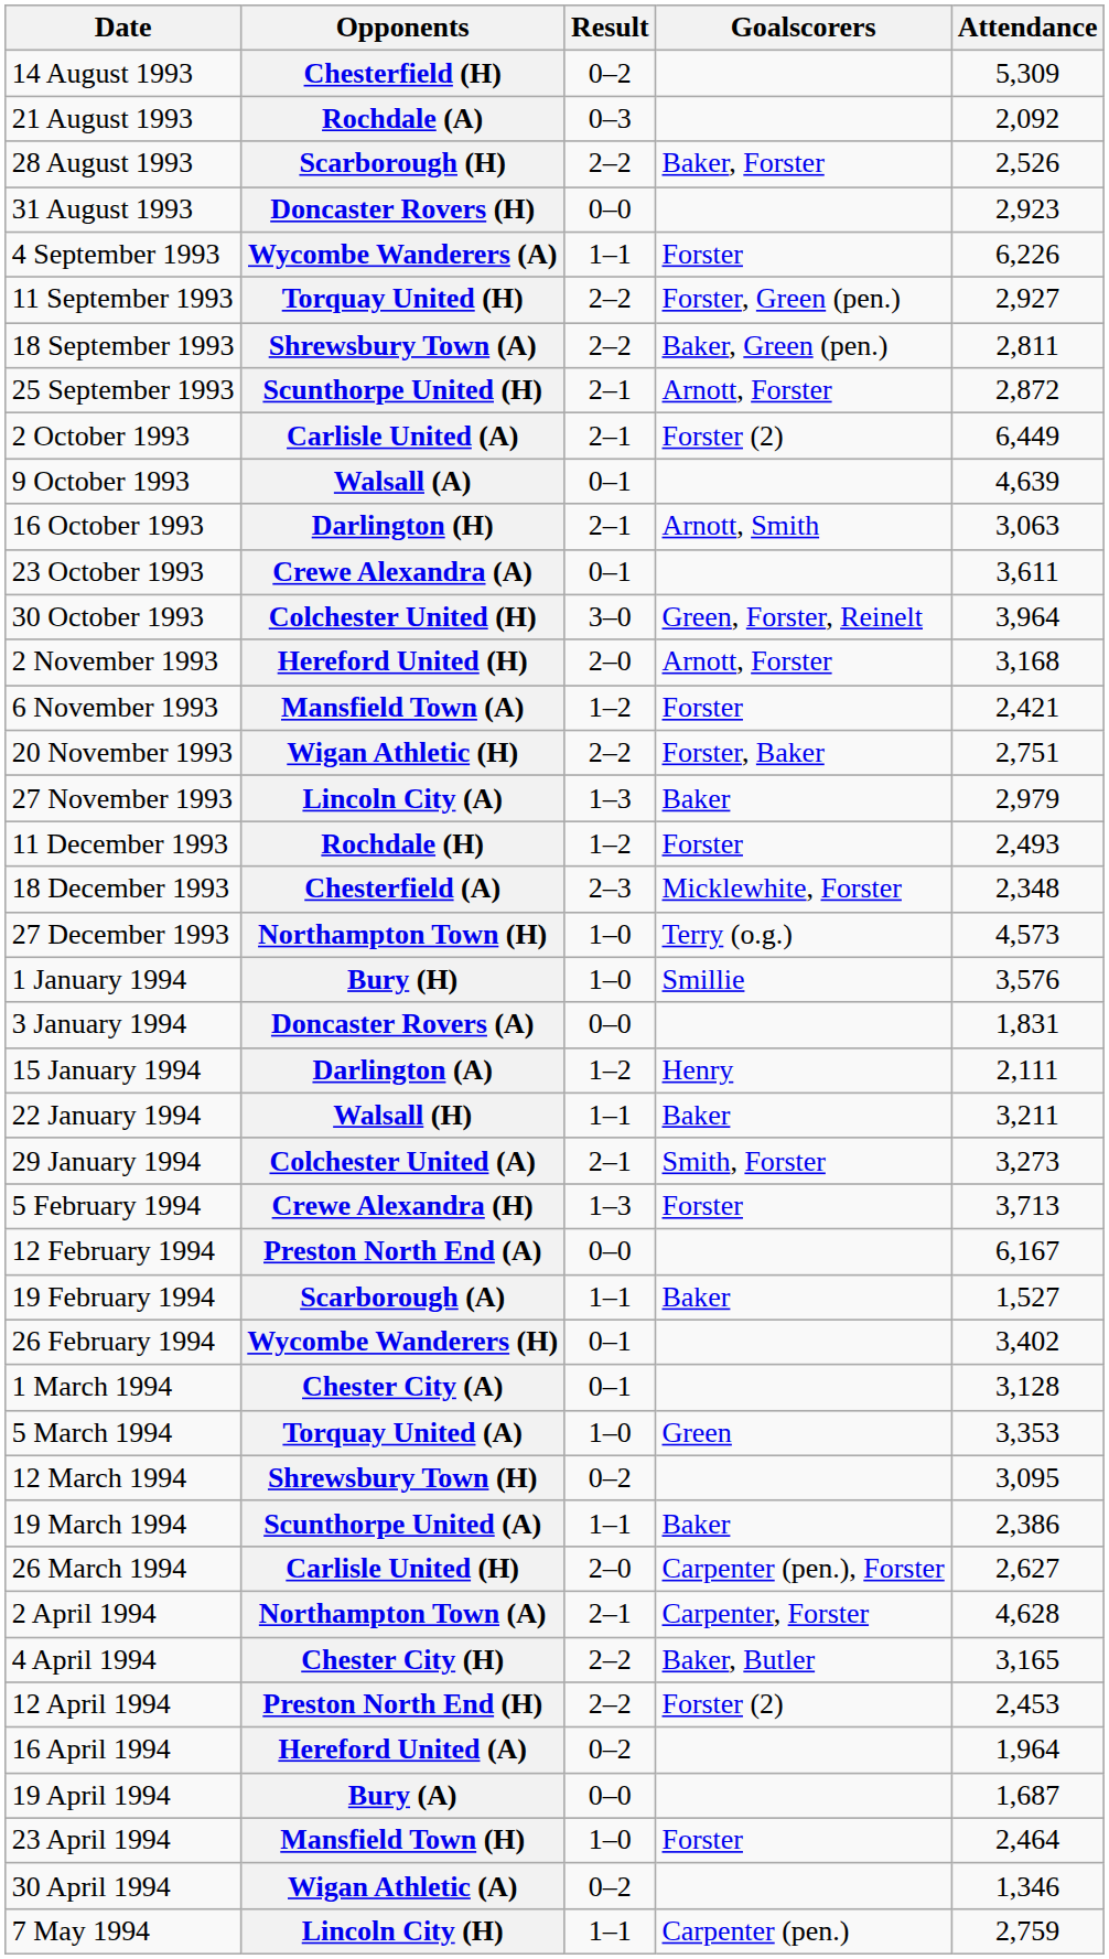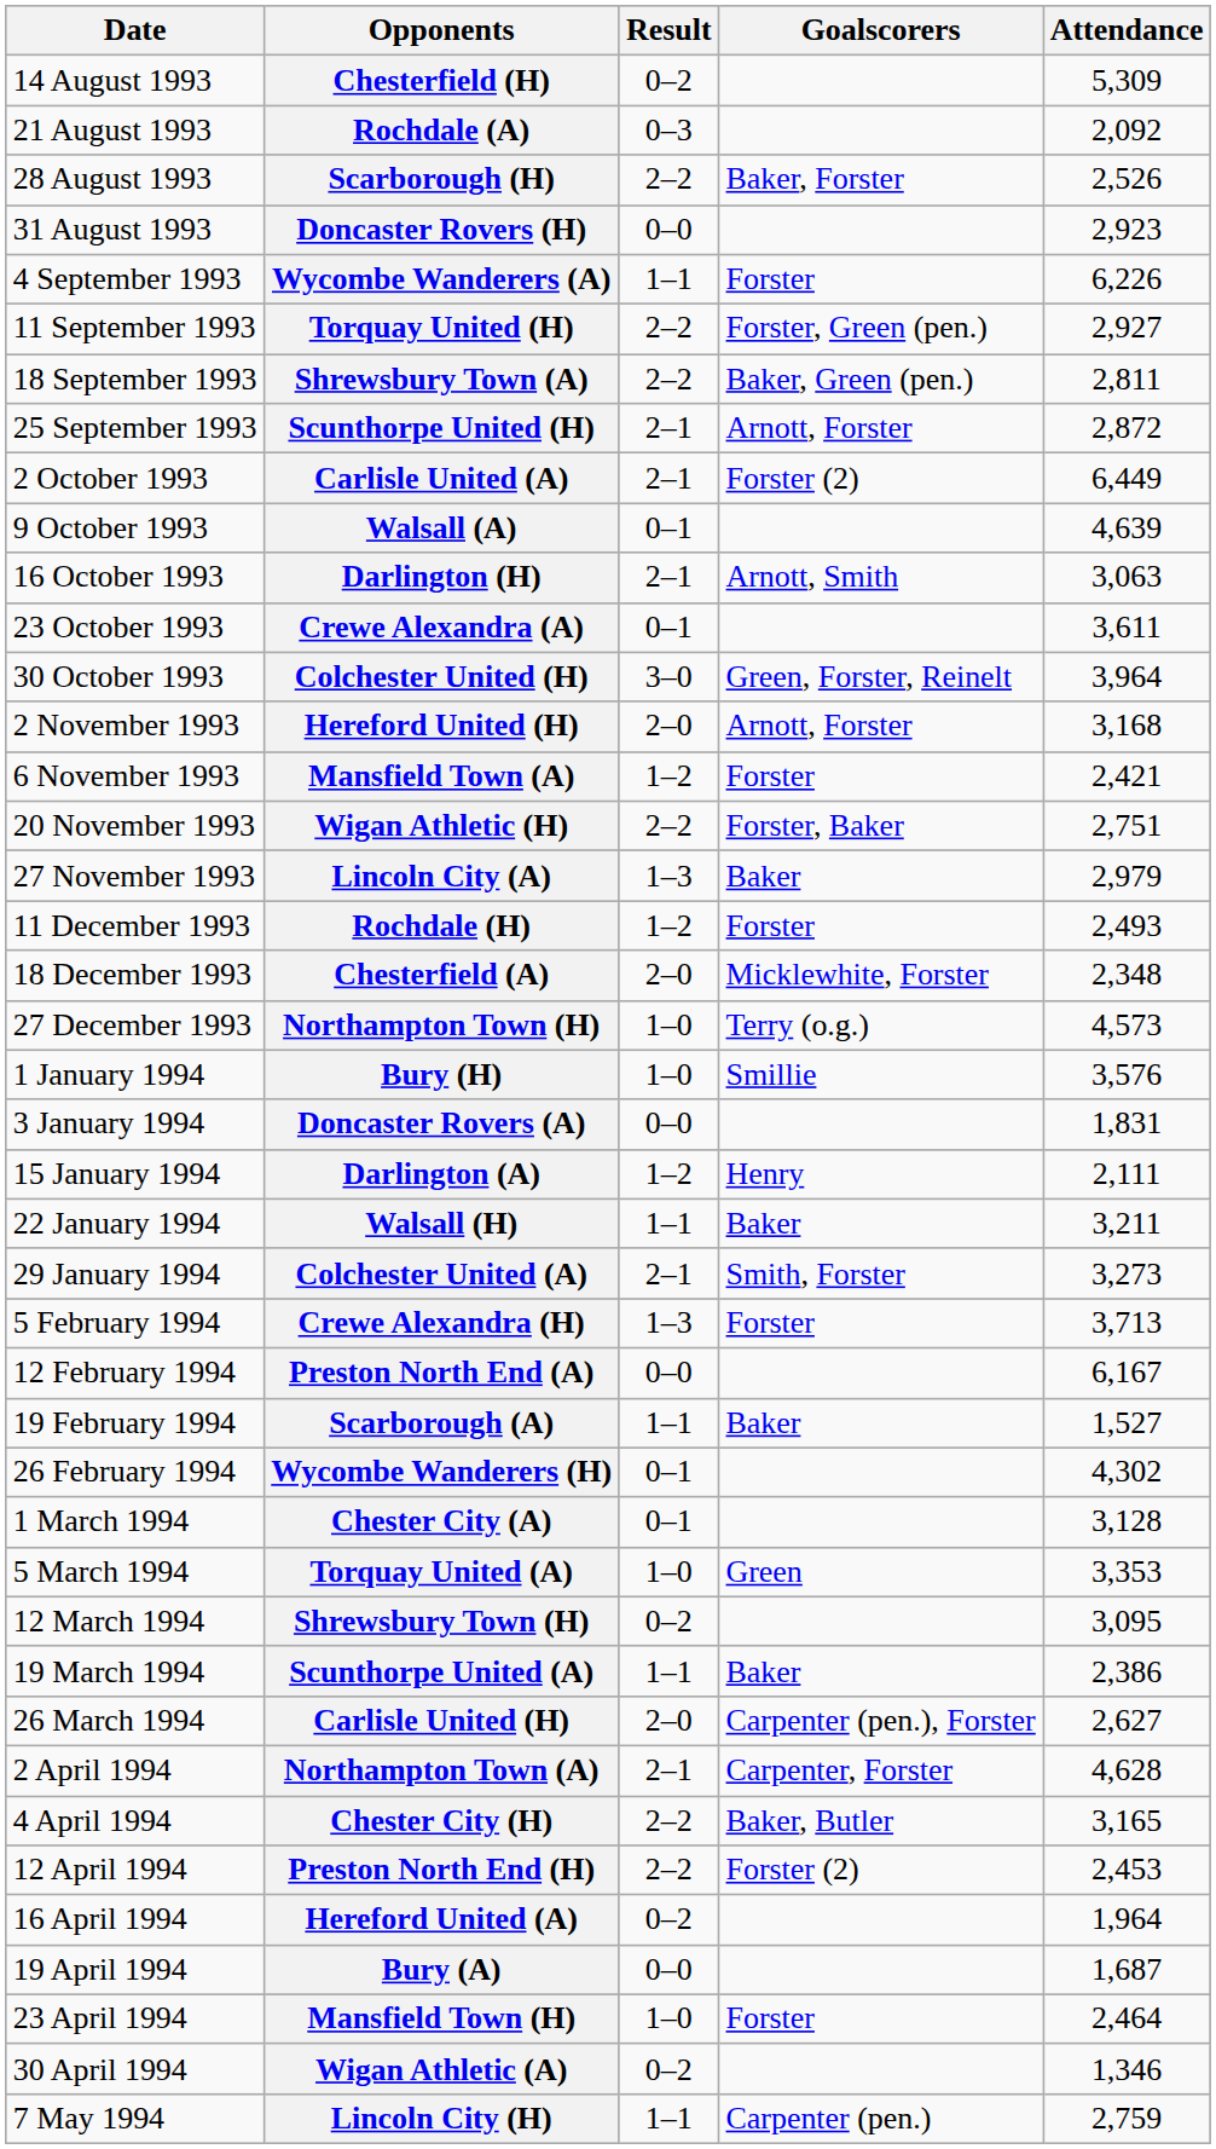 <table class="wikitable plainrowheaders sortable">
 <tr>
 <th scope=col>Date</th>
 <th scope=col>Opponents</th>
 <th scope=col>Result</th>
 <th scope=col class=unsortable>Goalscorers</th>
 <th scope=col>Attendance</th>
 </tr>
 <tr>
 <td>14 August 1993</td>
 <th scope=row><a href='#'>Chesterfield</a> (H)</th>
 <td align=center>0–2</td>
 <td></td>
 <td align=center>5,309</td>
 </tr>
 <tr>
 <td>21 August 1993</td>
 <th scope=row><a href='#'>Rochdale</a> (A)</th>
 <td align=center>0–3</td>
 <td></td>
 <td align=center>2,092</td>
 </tr>
 <tr>
 <td>28 August 1993</td>
 <th scope=row><a href='#'>Scarborough</a> (H)</th>
 <td align=center>2–2</td>
 <td><a href='#'>Baker</a>, <a href='#'>Forster</a></td>
 <td align=center>2,526</td>
 </tr>
 <tr>
 <td>31 August 1993</td>
 <th scope=row><a href='#'>Doncaster Rovers</a> (H)</th>
 <td align=center>0–0</td>
 <td></td>
 <td align=center>2,923</td>
 </tr>
 <tr>
 <td>4 September 1993</td>
 <th scope=row><a href='#'>Wycombe Wanderers</a> (A)</th>
 <td align=center>1–1</td>
 <td><a href='#'>Forster</a></td>
 <td align=center>6,226</td>
 </tr>
 <tr>
 <td>11 September 1993</td>
 <th scope=row><a href='#'>Torquay United</a> (H)</th>
 <td align=center>2–2</td>
 <td><a href='#'>Forster</a>, <a href='#'>Green</a> (pen.)</td>
 <td align=center>2,927</td>
 </tr>
 <tr>
 <td>18 September 1993</td>
 <th scope=row><a href='#'>Shrewsbury Town</a> (A)</th>
 <td align=center>2–2</td>
 <td><a href='#'>Baker</a>, <a href='#'>Green</a> (pen.)</td>
 <td align=center>2,811</td>
 </tr>
 <tr>
 <td>25 September 1993</td>
 <th scope=row><a href='#'>Scunthorpe United</a> (H)</th>
 <td align=center>2–1</td>
 <td><a href='#'>Arnott</a>, <a href='#'>Forster</a></td>
 <td align=center>2,872</td>
 </tr>
 <tr>
 <td>2 October 1993</td>
 <th scope=row><a href='#'>Carlisle United</a> (A)</th>
 <td align=center>2–1</td>
 <td><a href='#'>Forster</a> (2)</td>
 <td align=center>6,449</td>
 </tr>
 <tr>
 <td>9 October 1993</td>
 <th scope=row><a href='#'>Walsall</a> (A)</th>
 <td align=center>0–1</td>
 <td></td>
 <td align=center>4,639</td>
 </tr>
 <tr>
 <td>16 October 1993</td>
 <th scope=row><a href='#'>Darlington</a> (H)</th>
 <td align=center>2–1</td>
 <td><a href='#'>Arnott</a>, <a href='#'>Smith</a></td>
 <td align=center>3,063</td>
 </tr>
 <tr>
 <td>23 October 1993</td>
 <th scope=row><a href='#'>Crewe Alexandra</a> (A)</th>
 <td align=center>0–1</td>
 <td></td>
 <td align=center>3,611</td>
 </tr>
 <tr>
 <td>30 October 1993</td>
 <th scope=row><a href='#'>Colchester United</a> (H)</th>
 <td align=center>3–0</td>
 <td><a href='#'>Green</a>, <a href='#'>Forster</a>, <a href='#'>Reinelt</a></td>
 <td align=center>3,964</td>
 </tr>
 <tr>
 <td>2 November 1993</td>
 <th scope=row><a href='#'>Hereford United</a> (H)</th>
 <td align=center>2–0</td>
 <td><a href='#'>Arnott</a>, <a href='#'>Forster</a></td>
 <td align=center>3,168</td>
 </tr>
 <tr>
 <td>6 November 1993</td>
 <th scope=row><a href='#'>Mansfield Town</a> (A)</th>
 <td align=center>1–2</td>
 <td><a href='#'>Forster</a></td>
 <td align=center>2,421</td>
 </tr>
 <tr>
 <td>20 November 1993</td>
 <th scope=row><a href='#'>Wigan Athletic</a> (H)</th>
 <td align=center>2–2</td>
 <td><a href='#'>Forster</a>, <a href='#'>Baker</a></td>
 <td align=center>2,751</td>
 </tr>
 <tr>
 <td>27 November 1993</td>
 <th scope=row><a href='#'>Lincoln City</a> (A)</th>
 <td align=center>1–3</td>
 <td><a href='#'>Baker</a></td>
 <td align=center>2,979</td>
 </tr>
 <tr>
 <td>11 December 1993</td>
 <th scope=row><a href='#'>Rochdale</a> (H)</th>
 <td align=center>1–2</td>
 <td><a href='#'>Forster</a></td>
 <td align=center>2,493</td>
 </tr>
 <tr>
 <td>18 December 1993</td>
 <th scope=row><a href='#'>Chesterfield</a> (A)</th>
-<td align=center>2–3</td>
+<td align=center>2–0</td>
 <td><a href='#'>Micklewhite</a>, <a href='#'>Forster</a></td>
 <td align=center>2,348</td>
 </tr>
 <tr>
 <td>27 December 1993</td>
 <th scope=row><a href='#'>Northampton Town</a> (H)</th>
 <td align=center>1–0</td>
 <td><a href='#'>Terry</a> (o.g.)</td>
 <td align=center>4,573</td>
 </tr>
 <tr>
 <td>1 January 1994</td>
 <th scope=row><a href='#'>Bury</a> (H)</th>
 <td align=center>1–0</td>
 <td><a href='#'>Smillie</a></td>
 <td align=center>3,576</td>
 </tr>
 <tr>
 <td>3 January 1994</td>
 <th scope=row><a href='#'>Doncaster Rovers</a> (A)</th>
 <td align=center>0–0</td>
 <td></td>
 <td align=center>1,831</td>
 </tr>
 <tr>
 <td>15 January 1994</td>
 <th scope=row><a href='#'>Darlington</a> (A)</th>
 <td align=center>1–2</td>
 <td><a href='#'>Henry</a></td>
 <td align=center>2,111</td>
 </tr>
 <tr>
 <td>22 January 1994</td>
 <th scope=row><a href='#'>Walsall</a> (H)</th>
 <td align=center>1–1</td>
 <td><a href='#'>Baker</a></td>
 <td align=center>3,211</td>
 </tr>
 <tr>
 <td>29 January 1994</td>
 <th scope=row><a href='#'>Colchester United</a> (A)</th>
 <td align=center>2–1</td>
 <td><a href='#'>Smith</a>, <a href='#'>Forster</a></td>
 <td align=center>3,273</td>
 </tr>
 <tr>
 <td>5 February 1994</td>
 <th scope=row><a href='#'>Crewe Alexandra</a> (H)</th>
 <td align=center>1–3</td>
 <td><a href='#'>Forster</a></td>
 <td align=center>3,713</td>
 </tr>
 <tr>
 <td>12 February 1994</td>
 <th scope=row><a href='#'>Preston North End</a> (A)</th>
 <td align=center>0–0</td>
 <td></td>
 <td align=center>6,167</td>
 </tr>
 <tr>
 <td>19 February 1994</td>
 <th scope=row><a href='#'>Scarborough</a> (A)</th>
 <td align=center>1–1</td>
 <td><a href='#'>Baker</a></td>
 <td align=center>1,527</td>
 </tr>
 <tr>
 <td>26 February 1994</td>
 <th scope=row><a href='#'>Wycombe Wanderers</a> (H)</th>
 <td align=center>0–1</td>
 <td></td>
-<td align=center>3,402</td>
+<td align=center>4,302</td>
 </tr>
 <tr>
 <td>1 March 1994</td>
 <th scope=row><a href='#'>Chester City</a> (A)</th>
 <td align=center>0–1</td>
 <td></td>
 <td align=center>3,128</td>
 </tr>
 <tr>
 <td>5 March 1994</td>
 <th scope=row><a href='#'>Torquay United</a> (A)</th>
 <td align=center>1–0</td>
 <td><a href='#'>Green</a></td>
 <td align=center>3,353</td>
 </tr>
 <tr>
 <td>12 March 1994</td>
 <th scope=row><a href='#'>Shrewsbury Town</a> (H)</th>
 <td align=center>0–2</td>
 <td></td>
 <td align=center>3,095</td>
 </tr>
 <tr>
 <td>19 March 1994</td>
 <th scope=row><a href='#'>Scunthorpe United</a> (A)</th>
 <td align=center>1–1</td>
 <td><a href='#'>Baker</a></td>
 <td align=center>2,386</td>
 </tr>
 <tr>
 <td>26 March 1994</td>
 <th scope=row><a href='#'>Carlisle United</a> (H)</th>
 <td align=center>2–0</td>
 <td><a href='#'>Carpenter</a> (pen.), <a href='#'>Forster</a></td>
 <td align=center>2,627</td>
 </tr>
 <tr>
 <td>2 April 1994</td>
 <th scope=row><a href='#'>Northampton Town</a> (A)</th>
 <td align=center>2–1</td>
 <td><a href='#'>Carpenter</a>, <a href='#'>Forster</a></td>
 <td align=center>4,628</td>
 </tr>
 <tr>
 <td>4 April 1994</td>
 <th scope=row><a href='#'>Chester City</a> (H)</th>
 <td align=center>2–2</td>
 <td><a href='#'>Baker</a>, <a href='#'>Butler</a></td>
 <td align=center>3,165</td>
 </tr>
 <tr>
 <td>12 April 1994</td>
 <th scope=row><a href='#'>Preston North End</a> (H)</th>
 <td align=center>2–2</td>
 <td><a href='#'>Forster</a> (2)</td>
 <td align=center>2,453</td>
 </tr>
 <tr>
 <td>16 April 1994</td>
 <th scope=row><a href='#'>Hereford United</a> (A)</th>
 <td align=center>0–2</td>
 <td></td>
 <td align=center>1,964</td>
 </tr>
 <tr>
 <td>19 April 1994</td>
 <th scope=row><a href='#'>Bury</a> (A)</th>
 <td align=center>0–0</td>
 <td></td>
 <td align=center>1,687</td>
 </tr>
 <tr>
 <td>23 April 1994</td>
 <th scope=row><a href='#'>Mansfield Town</a> (H)</th>
 <td align=center>1–0</td>
 <td><a href='#'>Forster</a></td>
 <td align=center>2,464</td>
 </tr>
 <tr>
 <td>30 April 1994</td>
 <th scope=row><a href='#'>Wigan Athletic</a> (A)</th>
 <td align=center>0–2</td>
 <td></td>
 <td align=center>1,346</td>
 </tr>
 <tr>
 <td>7 May 1994</td>
 <th scope=row><a href='#'>Lincoln City</a> (H)</th>
 <td align=center>1–1</td>
 <td><a href='#'>Carpenter</a> (pen.)</td>
 <td align=center>2,759</td>
 </tr>
 </table>
